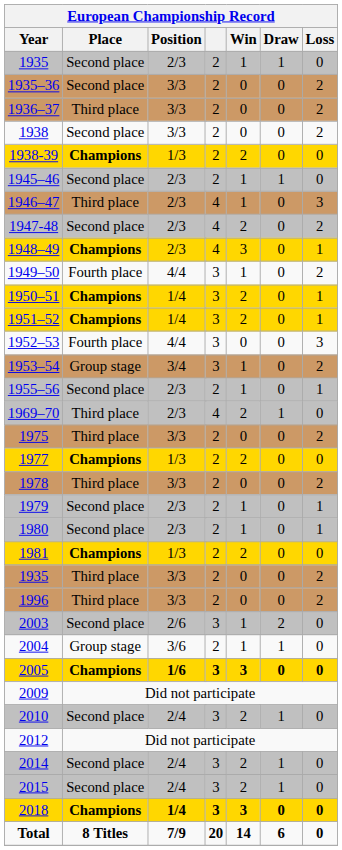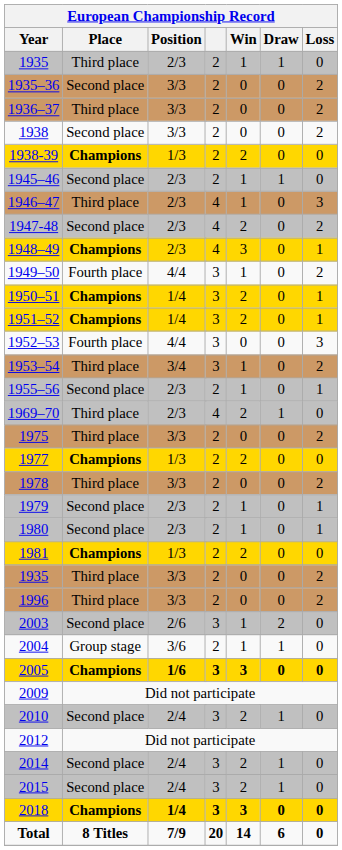 <table class="wikitable" style="text-align: center;">
 <tr>
 <th colspan=9><a href='#'>European Championship Record</a></th>
 </tr>
 <tr>
 <th>Year</th>
 <th>Place</th>
 <th colspan=2>Position</th>
 <th></th>
 <th>Win</th>
 <th>Draw</th>
 <th>Loss</th>
 </tr>
 <tr style="background:Silver;">
 <td><a href='#'>1935</a></td>
-<td>Second place</td>
+<td>Third place</td>
 <td colspan=2>2/3</td>
 <td>2</td>
 <td>1</td>
 <td>1</td>
 <td>0</td>
 </tr>
 <tr style="background:#c96;">
 <td><a href='#'>1935–36</a></td>
 <td>Second place</td>
 <td colspan=2>3/3</td>
 <td>2</td>
 <td>0</td>
 <td>0</td>
 <td>2</td>
 </tr>
 <tr style="background:#c96;">
 <td><a href='#'>1936–37</a></td>
 <td>Third place</td>
 <td colspan=2>3/3</td>
 <td>2</td>
 <td>0</td>
 <td>0</td>
 <td>2</td>
 </tr>
 <tr>
 <td><a href='#'>1938</a></td>
 <td>Second place</td>
 <td colspan=2>3/3</td>
 <td>2</td>
 <td>0</td>
 <td>0</td>
 <td>2</td>
 </tr>
 <tr style="background:gold;">
 <td><a href='#'>1938-39</a></td>
 <td><strong>Champions</strong></td>
 <td colspan=2>1/3</td>
 <td>2</td>
 <td>2</td>
 <td>0</td>
 <td>0</td>
 </tr>
 <tr style="background:Silver;">
 <td><a href='#'>1945–46</a></td>
 <td>Second place</td>
 <td colspan=2>2/3</td>
 <td>2</td>
 <td>1</td>
 <td>1</td>
 <td>0</td>
 </tr>
 <tr style="background:#c96;">
 <td><a href='#'>1946–47</a></td>
 <td>Third place</td>
 <td colspan=2>2/3</td>
 <td>4</td>
 <td>1</td>
 <td>0</td>
 <td>3</td>
 </tr>
 <tr style="background:Silver;">
 <td><a href='#'>1947-48</a></td>
 <td>Second place</td>
 <td colspan=2>2/3</td>
 <td>4</td>
 <td>2</td>
 <td>0</td>
 <td>2</td>
 </tr>
 <tr style="background:gold;">
 <td><a href='#'>1948–49</a></td>
 <td><strong>Champions</strong></td>
 <td colspan=2>2/3</td>
 <td>4</td>
 <td>3</td>
 <td>0</td>
 <td>1</td>
 </tr>
 <tr>
 <td><a href='#'>1949–50</a></td>
 <td>Fourth place</td>
 <td colspan=2>4/4</td>
 <td>3</td>
 <td>1</td>
 <td>0</td>
 <td>2</td>
 </tr>
 <tr style="background:gold;">
 <td><a href='#'>1950–51</a></td>
 <td><strong>Champions</strong></td>
 <td colspan=2>1/4</td>
 <td>3</td>
 <td>2</td>
 <td>0</td>
 <td>1</td>
 </tr>
 <tr style="background:gold;">
 <td><a href='#'>1951–52</a></td>
 <td><strong>Champions</strong></td>
 <td colspan=2>1/4</td>
 <td>3</td>
 <td>2</td>
 <td>0</td>
 <td>1</td>
 </tr>
 <tr>
 <td><a href='#'>1952–53</a></td>
 <td>Fourth place</td>
 <td colspan=2>4/4</td>
 <td>3</td>
 <td>0</td>
 <td>0</td>
 <td>3</td>
 </tr>
 <tr style="background:#c96;">
 <td><a href='#'>1953–54</a></td>
-<td>Group stage</td>
+<td>Third place</td>
 <td colspan=2>3/4</td>
 <td>3</td>
 <td>1</td>
 <td>0</td>
 <td>2</td>
 </tr>
 <tr style="background:Silver;">
 <td><a href='#'>1955–56</a></td>
 <td>Second place</td>
 <td colspan=2>2/3</td>
 <td>2</td>
 <td>1</td>
 <td>0</td>
 <td>1</td>
 </tr>
 <tr style="background:Silver;">
 <td><a href='#'>1969–70</a></td>
 <td>Third place</td>
 <td colspan=2>2/3</td>
 <td>4</td>
 <td>2</td>
 <td>1</td>
 <td>0</td>
 </tr>
 <tr style="background:#c96;">
 <td><a href='#'>1975</a></td>
 <td>Third place</td>
 <td colspan=2>3/3</td>
 <td>2</td>
 <td>0</td>
 <td>0</td>
 <td>2</td>
 </tr>
 <tr style="background:gold;">
 <td><a href='#'>1977</a></td>
 <td><strong>Champions</strong></td>
 <td colspan=2>1/3</td>
 <td>2</td>
 <td>2</td>
 <td>0</td>
 <td>0</td>
 </tr>
 <tr style="background:#c96;">
 <td><a href='#'>1978</a></td>
 <td>Third place</td>
 <td colspan=2>3/3</td>
 <td>2</td>
 <td>0</td>
 <td>0</td>
 <td>2</td>
 </tr>
 <tr style="background:Silver;">
 <td><a href='#'>1979</a></td>
 <td>Second place</td>
 <td colspan=2>2/3</td>
 <td>2</td>
 <td>1</td>
 <td>0</td>
 <td>1</td>
 </tr>
 <tr style="background:Silver;">
 <td><a href='#'>1980</a></td>
 <td>Second place</td>
 <td colspan=2>2/3</td>
 <td>2</td>
 <td>1</td>
 <td>0</td>
 <td>1</td>
 </tr>
 <tr style="background:gold;">
 <td><a href='#'>1981</a></td>
 <td><strong>Champions</strong></td>
 <td colspan=2>1/3</td>
 <td>2</td>
 <td>2</td>
 <td>0</td>
 <td>0</td>
 </tr>
 <tr style="background:#c96;">
 <td><a href='#'>1935</a></td>
 <td>Third place</td>
 <td colspan=2>3/3</td>
 <td>2</td>
 <td>0</td>
 <td>0</td>
 <td>2</td>
 </tr>
 <tr style="background:#c96;">
 <td><a href='#'>1996</a></td>
 <td>Third place</td>
 <td colspan=2>3/3</td>
 <td>2</td>
 <td>0</td>
 <td>0</td>
 <td>2</td>
 </tr>
 <tr style="background:Silver;">
 <td><a href='#'>2003</a></td>
 <td>Second place</td>
 <td colspan=2>2/6</td>
 <td>3</td>
 <td>1</td>
 <td>2</td>
 <td>0</td>
 </tr>
 <tr>
 <td><a href='#'>2004</a></td>
 <td>Group stage</td>
 <td colspan=2>3/6</td>
 <td>2</td>
 <td>1</td>
 <td>1</td>
 <td>0</td>
 </tr>
 <tr style="background:Gold;">
 <td><a href='#'>2005</a></td>
 <td><strong>Champions</strong></td>
 <td colspan=2><strong>1/6</strong></td>
 <td><strong>3</strong></td>
 <td><strong>3</strong></td>
 <td><strong>0</strong></td>
 <td><strong>0</strong></td>
 </tr>
 <tr>
 <td><a href='#'>2009</a></td>
 <td colspan="8">Did not participate</td>
 </tr>
 <tr style="background:Silver;">
 <td><a href='#'>2010</a></td>
 <td>Second place</td>
 <td colspan=2>2/4</td>
 <td>3</td>
 <td>2</td>
 <td>1</td>
 <td>0</td>
 </tr>
 <tr>
 <td><a href='#'>2012</a></td>
 <td colspan="9">Did not participate</td>
 </tr>
 <tr style="background:Silver;">
 <td><a href='#'>2014</a></td>
 <td>Second place</td>
 <td colspan=2>2/4</td>
 <td>3</td>
 <td>2</td>
 <td>1</td>
 <td>0</td>
 </tr>
 <tr style="background:Silver;">
 <td><a href='#'>2015</a></td>
 <td>Second place</td>
 <td colspan=2>2/4</td>
 <td>3</td>
 <td>2</td>
 <td>1</td>
 <td>0</td>
 </tr>
 <tr style="background:Gold;">
 <td><a href='#'>2018</a></td>
 <td><strong>Champions</strong></td>
 <td colspan=2><strong>1/4</strong></td>
 <td><strong>3</strong></td>
 <td><strong>3</strong></td>
 <td><strong>0</strong></td>
 <td><strong>0</strong></td>
 </tr>
 <tr>
 <td><strong>Total</strong></td>
 <td><strong>8 Titles</strong></td>
 <td colspan=2><strong>7/9</strong></td>
 <td><strong>20</strong></td>
 <td><strong>14</strong></td>
 <td><strong>6</strong></td>
 <td><strong>0</strong></td>
 </tr>
 <tr>
 </tr>
 </table>
